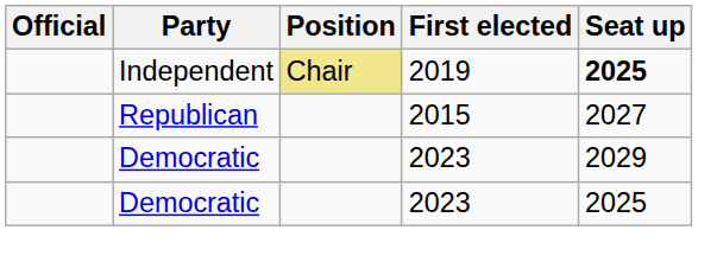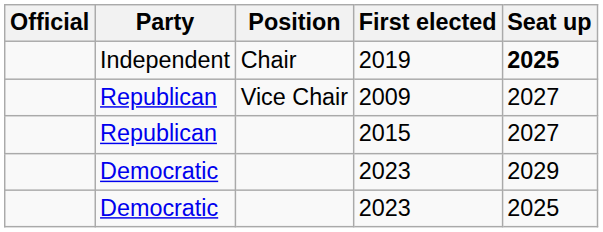 <table class="sortable wikitable">
 <tr>
 <th>Official</th>
 <th>Party</th>
 <th>Position</th>
 <th>First elected</th>
 <th>Seat up</th>
 </tr>
 <tr>
 <td></td>
 <td>Independent</td>
-<td style="background: khaki;">Chair</td>
+<td>Chair</td>
 <td>2019</td>
 <td><strong>2025</strong></td>
+</tr>
+<tr>
+<td></td>
+<td><a href='#'>Republican</a></td>
+<td>Vice Chair</td>
+<td>2009</td>
+<td>2027</td>
 </tr>
 <tr>
 <td></td>
 <td><a href='#'>Republican</a></td>
 <td></td>
 <td>2015</td>
 <td>2027</td>
 </tr>
 <tr>
 <td></td>
 <td><a href='#'>Democratic</a></td>
 <td></td>
 <td>2023</td>
 <td>2029</td>
 </tr>
 <tr>
 <td></td>
 <td><a href='#'>Democratic</a></td>
 <td></td>
 <td>2023</td>
 <td>2025</td>
 </tr>
 </table>
